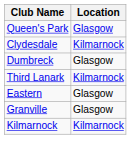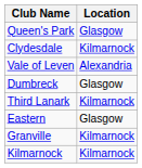 <table class="wikitable">
 <tr>
 <th>Club Name</th>
 <th>Location</th>
 </tr>
 <tr>
 <td><a href='#'>Queen's Park</a></td>
 <td><a href='#'>Glasgow</a></td>
 </tr>
 <tr>
 <td><a href='#'>Clydesdale</a></td>
 <td><a href='#'>Kilmarnock</a></td>
+</tr>
+<tr>
+<td><a href='#'>Vale of Leven</a></td>
+<td><a href='#'>Alexandria</a></td>
 </tr>
 <tr>
 <td><a href='#'>Dumbreck</a></td>
 <td>Glasgow</td>
 </tr>
 <tr>
 <td><a href='#'>Third Lanark</a></td>
 <td><a href='#'>Kilmarnock</a></td>
 </tr>
 <tr>
 <td><a href='#'>Eastern</a></td>
 <td>Glasgow</td>
 </tr>
 <tr>
 <td><a href='#'>Granville</a></td>
-<td>Glasgow</td>
+<td><a href='#'>Kilmarnock</a></td>
 </tr>
 <tr>
 <td><a href='#'>Kilmarnock</a></td>
 <td><a href='#'>Kilmarnock</a></td>
 </tr>
 </table>
